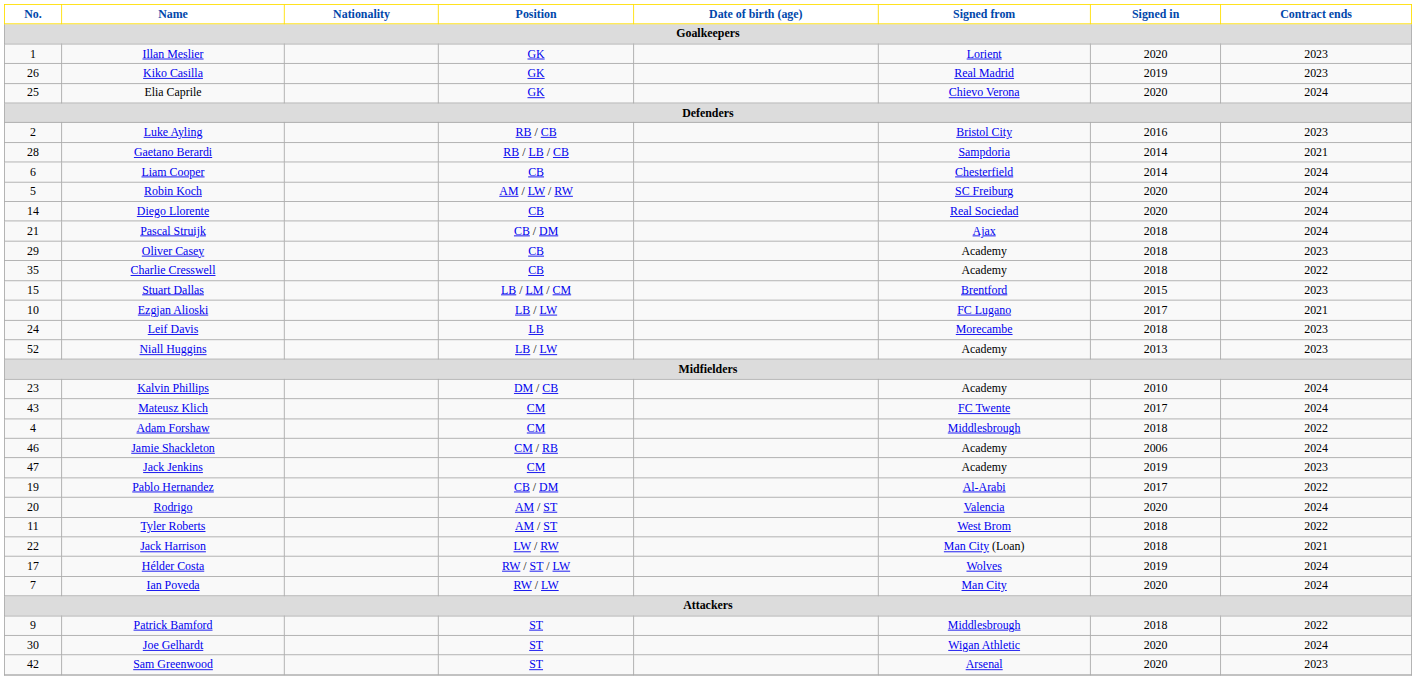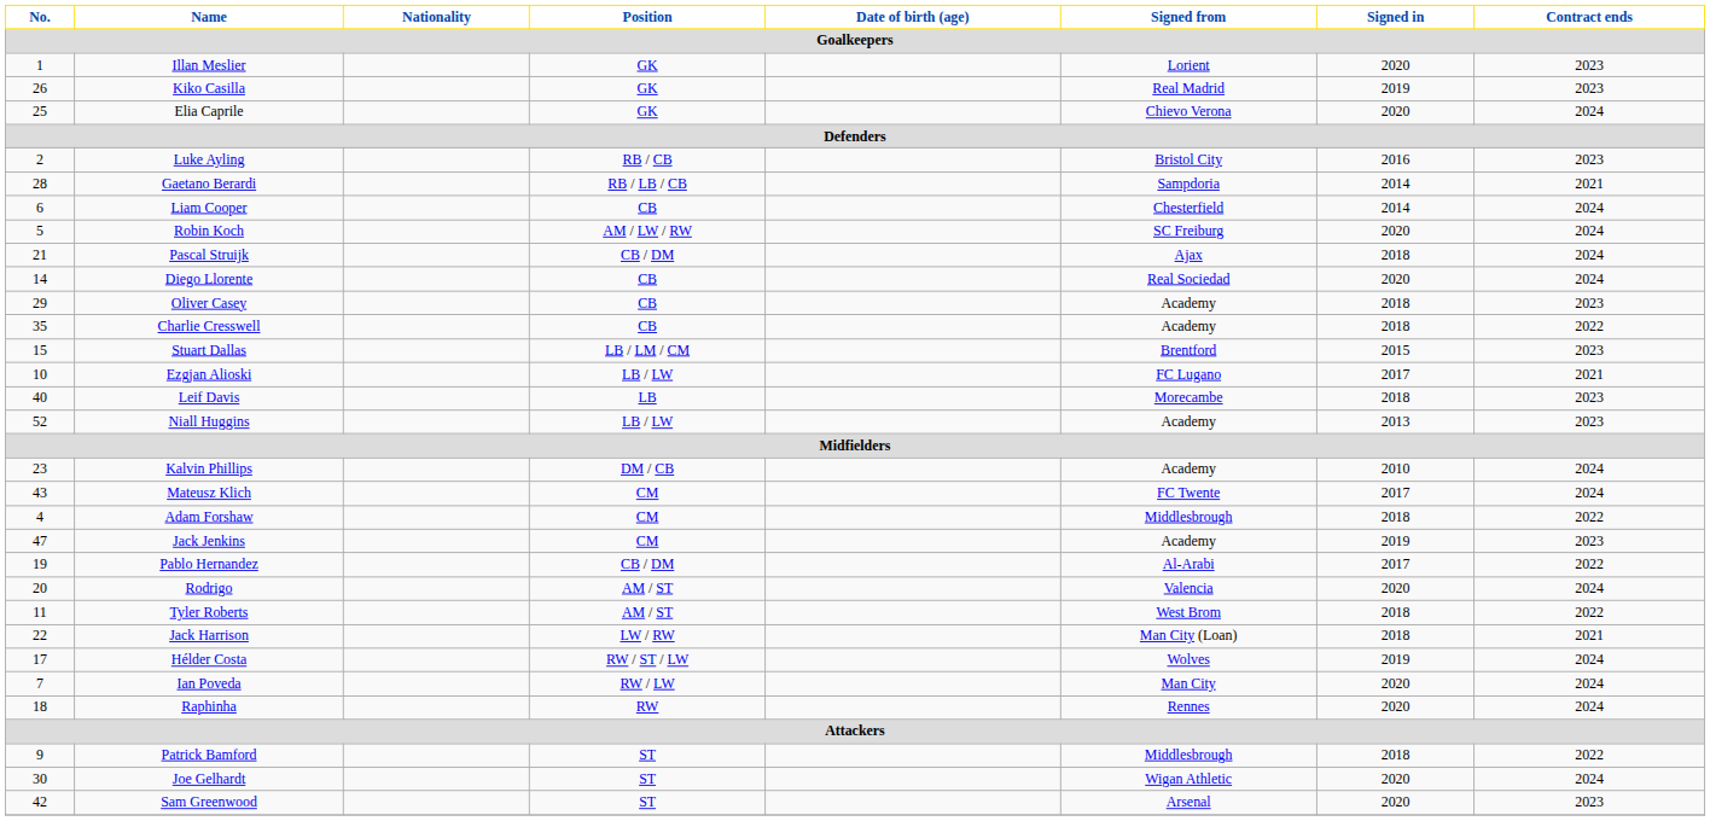 <table class="wikitable" style="text-align:center; font-size:84.5%; width:101%;">
 <tr>
 <th style="background:#ffffff; color:#0047ab; border:1px solid #ffdf00;">No.</th>
 <th style="background:#ffffff; color:#0047ab; border:1px solid #ffdf00;">Name</th>
 <th style="background:#ffffff; color:#0047ab; border:1px solid #ffdf00;">Nationality</th>
 <th style="background:#ffffff; color:#0047ab; border:1px solid #ffdf00;">Position</th>
 <th style="background:#ffffff; color:#0047ab; border:1px solid #ffdf00;">Date of birth (age)</th>
 <th style="background:#ffffff; color:#0047ab; border:1px solid #ffdf00;">Signed from</th>
 <th style="background:#ffffff; color:#0047ab; border:1px solid #ffdf00;">Signed in</th>
 <th style="background:#ffffff; color:#0047ab; border:1px solid #ffdf00;">Contract ends</th>
 </tr>
 <tr>
 <th colspan="8" scope="row" style="background:#dcdcdc;">Goalkeepers</th>
 </tr>
 <tr>
 <td>1</td>
 <td><a href='#'>Illan Meslier</a></td>
 <td></td>
 <td><a href='#'>GK</a></td>
 <td></td>
 <td><a href='#'>Lorient</a></td>
 <td>2020</td>
 <td>2023</td>
 </tr>
 <tr>
 <td>26</td>
 <td><a href='#'>Kiko Casilla</a></td>
 <td></td>
 <td><a href='#'>GK</a></td>
 <td></td>
 <td><a href='#'>Real Madrid</a></td>
 <td>2019</td>
 <td>2023</td>
 </tr>
 <tr>
 <td>25</td>
 <td>Elia Caprile</td>
 <td></td>
 <td><a href='#'>GK</a></td>
 <td></td>
 <td><a href='#'>Chievo Verona</a></td>
 <td>2020</td>
 <td>2024</td>
 </tr>
 <tr>
 <th colspan="8" scope="row" style="background:#dcdcdc;">Defenders</th>
 </tr>
 <tr>
 <td>2</td>
 <td><a href='#'>Luke Ayling</a></td>
 <td></td>
 <td><a href='#'>RB</a> / <a href='#'>CB</a></td>
 <td></td>
 <td><a href='#'>Bristol City</a></td>
 <td>2016</td>
 <td>2023</td>
 </tr>
 <tr>
 <td>28</td>
 <td><a href='#'>Gaetano Berardi</a></td>
 <td></td>
 <td><a href='#'>RB</a> / <a href='#'>LB</a> / <a href='#'>CB</a></td>
 <td></td>
 <td><a href='#'>Sampdoria</a></td>
 <td>2014</td>
 <td>2021</td>
 </tr>
 <tr>
 <td>6</td>
 <td><a href='#'>Liam Cooper</a></td>
 <td></td>
 <td><a href='#'>CB</a></td>
 <td></td>
 <td><a href='#'>Chesterfield</a></td>
 <td>2014</td>
 <td>2024</td>
 </tr>
 <tr>
 <td>5</td>
 <td><a href='#'>Robin Koch</a></td>
 <td></td>
 <td><a href='#'>AM</a> / <a href='#'>LW</a> / <a href='#'>RW</a></td>
 <td></td>
 <td><a href='#'>SC Freiburg</a></td>
 <td>2020</td>
 <td>2024</td>
 </tr>
 <tr>
+<td>21</td>
+<td><a href='#'>Pascal Struijk</a></td>
+<td></td>
+<td><a href='#'>CB</a> / <a href='#'>DM</a></td>
+<td></td>
+<td><a href='#'>Ajax</a></td>
+<td>2018</td>
+<td>2024</td>
+</tr>
+<tr>
 <td>14</td>
 <td><a href='#'>Diego Llorente</a></td>
 <td></td>
 <td><a href='#'>CB</a></td>
 <td></td>
 <td><a href='#'>Real Sociedad</a></td>
 <td>2020</td>
-<td>2024</td>
-</tr>
-<tr>
-<td>21</td>
-<td><a href='#'>Pascal Struijk</a></td>
-<td></td>
-<td><a href='#'>CB</a> / <a href='#'>DM</a></td>
-<td></td>
-<td><a href='#'>Ajax</a></td>
-<td>2018</td>
 <td>2024</td>
 </tr>
 <tr>
 <td>29</td>
 <td><a href='#'>Oliver Casey</a></td>
 <td></td>
 <td><a href='#'>CB</a></td>
 <td></td>
 <td>Academy</td>
 <td>2018</td>
 <td>2023</td>
 </tr>
 <tr>
 <td>35</td>
 <td><a href='#'>Charlie Cresswell</a></td>
 <td></td>
 <td><a href='#'>CB</a></td>
 <td></td>
 <td>Academy</td>
 <td>2018</td>
 <td>2022</td>
 </tr>
 <tr>
 <td>15</td>
 <td><a href='#'>Stuart Dallas</a></td>
 <td></td>
 <td><a href='#'>LB</a> / <a href='#'>LM</a> / <a href='#'>CM</a></td>
 <td></td>
 <td><a href='#'>Brentford</a></td>
 <td>2015</td>
 <td>2023</td>
 </tr>
 <tr>
 <td>10</td>
 <td><a href='#'>Ezgjan Alioski</a></td>
 <td></td>
 <td><a href='#'>LB</a> / <a href='#'>LW</a></td>
 <td></td>
 <td><a href='#'>FC Lugano</a></td>
 <td>2017</td>
 <td>2021</td>
 </tr>
 <tr>
-<td>24</td>
+<td>40</td>
 <td><a href='#'>Leif Davis</a></td>
 <td></td>
 <td><a href='#'>LB</a></td>
 <td></td>
 <td><a href='#'>Morecambe</a></td>
 <td>2018</td>
 <td>2023</td>
 </tr>
 <tr>
 <td>52</td>
 <td><a href='#'>Niall Huggins</a></td>
 <td></td>
 <td><a href='#'>LB</a> / <a href='#'>LW</a></td>
 <td></td>
 <td>Academy</td>
 <td>2013</td>
 <td>2023</td>
 </tr>
 <tr>
 <th colspan="8" scope="row" style="background:#dcdcdc;">Midfielders</th>
 </tr>
 <tr>
 <td>23</td>
 <td><a href='#'>Kalvin Phillips</a></td>
 <td></td>
 <td><a href='#'>DM</a> / <a href='#'>CB</a></td>
 <td></td>
 <td>Academy</td>
 <td>2010</td>
 <td>2024</td>
 </tr>
 <tr>
 <td>43</td>
 <td><a href='#'>Mateusz Klich</a></td>
 <td></td>
 <td><a href='#'>CM</a></td>
 <td></td>
 <td><a href='#'>FC Twente</a></td>
 <td>2017</td>
 <td>2024</td>
 </tr>
 <tr>
 <td>4</td>
 <td><a href='#'>Adam Forshaw</a></td>
 <td></td>
 <td><a href='#'>CM</a></td>
 <td></td>
 <td><a href='#'>Middlesbrough</a></td>
 <td>2018</td>
 <td>2022</td>
-</tr>
-<tr>
-<td>46</td>
-<td><a href='#'>Jamie Shackleton</a></td>
-<td></td>
-<td><a href='#'>CM</a> / <a href='#'>RB</a></td>
-<td></td>
-<td>Academy</td>
-<td>2006</td>
-<td>2024</td>
 </tr>
 <tr>
 <td>47</td>
 <td><a href='#'>Jack Jenkins</a></td>
 <td></td>
 <td><a href='#'>CM</a></td>
 <td></td>
 <td>Academy</td>
 <td>2019</td>
 <td>2023</td>
 </tr>
 <tr>
 <td>19</td>
 <td><a href='#'>Pablo Hernandez</a></td>
 <td></td>
 <td><a href='#'>CB</a> / <a href='#'>DM</a></td>
 <td></td>
 <td><a href='#'>Al-Arabi</a></td>
 <td>2017</td>
 <td>2022</td>
 </tr>
 <tr>
 <td>20</td>
 <td><a href='#'>Rodrigo</a></td>
 <td></td>
 <td><a href='#'>AM</a> / <a href='#'>ST</a></td>
 <td></td>
 <td><a href='#'>Valencia</a></td>
 <td>2020</td>
 <td>2024</td>
 </tr>
 <tr>
 <td>11</td>
 <td><a href='#'>Tyler Roberts</a></td>
 <td></td>
 <td><a href='#'>AM</a> / <a href='#'>ST</a></td>
 <td></td>
 <td><a href='#'>West Brom</a></td>
 <td>2018</td>
 <td>2022</td>
 </tr>
 <tr>
 <td>22</td>
 <td><a href='#'>Jack Harrison</a></td>
 <td></td>
 <td><a href='#'>LW</a> / <a href='#'>RW</a></td>
 <td></td>
 <td><a href='#'>Man City</a> (Loan)</td>
 <td>2018</td>
 <td>2021</td>
 </tr>
 <tr>
 <td>17</td>
 <td><a href='#'>Hélder Costa</a></td>
 <td></td>
 <td><a href='#'>RW</a> / <a href='#'>ST</a> / <a href='#'>LW</a></td>
 <td></td>
 <td><a href='#'>Wolves</a></td>
 <td>2019</td>
 <td>2024</td>
 </tr>
 <tr>
 <td>7</td>
 <td><a href='#'>Ian Poveda</a></td>
 <td></td>
 <td><a href='#'>RW</a> / <a href='#'>LW</a></td>
 <td></td>
 <td><a href='#'>Man City</a></td>
 <td>2020</td>
 <td>2024</td>
 </tr>
 <tr>
+<td>18</td>
+<td><a href='#'>Raphinha</a></td>
+<td></td>
+<td><a href='#'>RW</a></td>
+<td></td>
+<td><a href='#'>Rennes</a></td>
+<td>2020</td>
+<td>2024</td>
+</tr>
+<tr>
 <th colspan="8" scope="row" style="background:#dcdcdc;">Attackers</th>
 </tr>
 <tr>
 <td>9</td>
 <td><a href='#'>Patrick Bamford</a></td>
 <td></td>
 <td><a href='#'>ST</a></td>
 <td></td>
 <td><a href='#'>Middlesbrough</a></td>
 <td>2018</td>
 <td>2022</td>
 </tr>
 <tr>
 <td>30</td>
 <td><a href='#'>Joe Gelhardt</a></td>
 <td></td>
 <td><a href='#'>ST</a></td>
 <td></td>
 <td><a href='#'>Wigan Athletic</a></td>
 <td>2020</td>
 <td>2024</td>
 </tr>
 <tr>
 <td>42</td>
 <td><a href='#'>Sam Greenwood</a></td>
 <td></td>
 <td><a href='#'>ST</a></td>
 <td></td>
 <td><a href='#'>Arsenal</a></td>
 <td>2020</td>
 <td>2023</td>
 </tr>
 <tr>
 </tr>
 </table>
